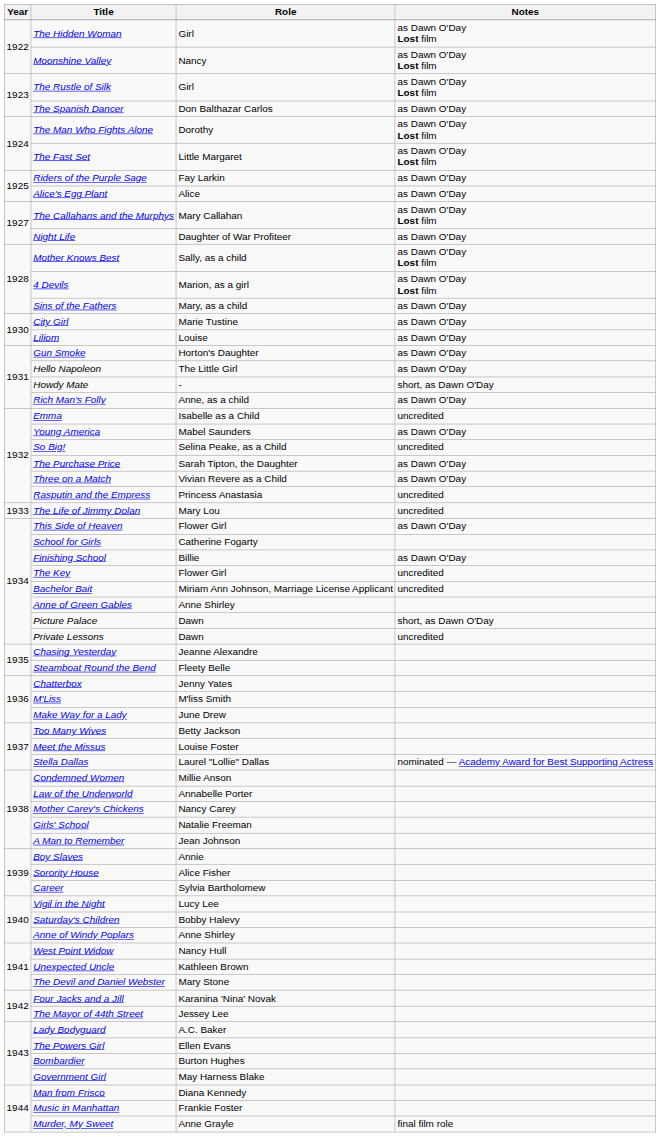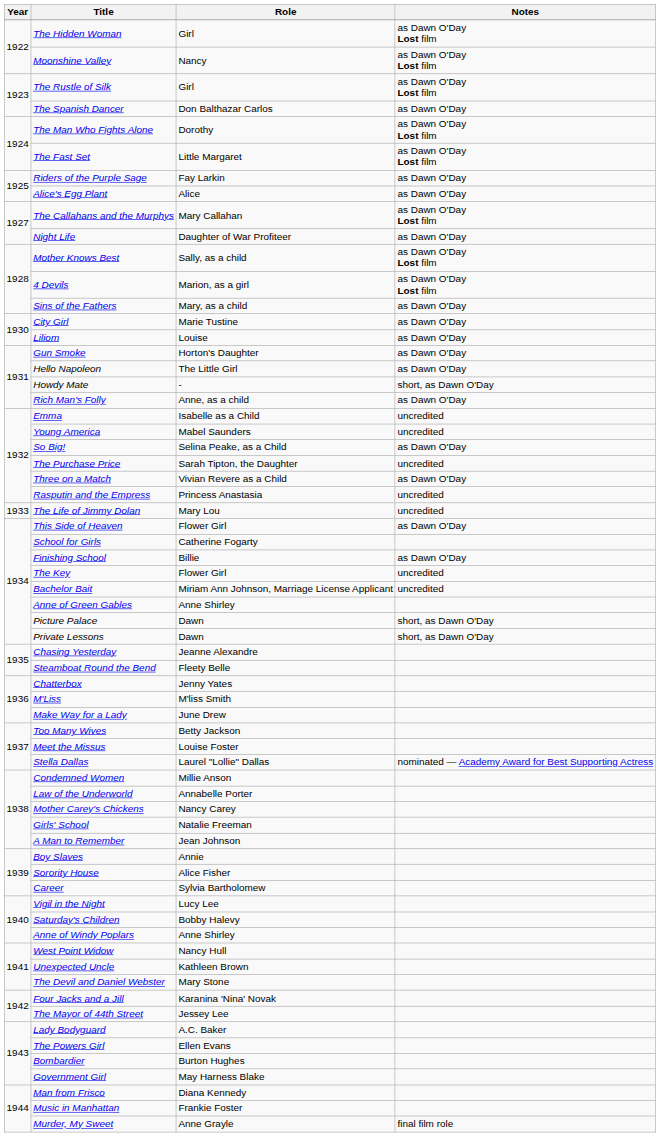 <table class="wikitable sortable">
 <tr>
 <th>Year</th>
 <th>Title</th>
 <th>Role</th>
 <th class="unsortable">Notes</th>
 </tr>
 <tr>
 </tr>
 <tr>
 <td rowspan="2">1922</td>
 <td><em><a href='#'>The Hidden Woman</a></em></td>
 <td>Girl</td>
 <td>as Dawn O'Day <br> <strong>Lost</strong> film</td>
 </tr>
 <tr>
 <td><em><a href='#'>Moonshine Valley</a></em></td>
 <td>Nancy</td>
 <td>as Dawn O'Day <br> <strong>Lost</strong> film</td>
 </tr>
 <tr>
 <td rowspan="2">1923</td>
 <td><em><a href='#'>The Rustle of Silk</a></em></td>
 <td>Girl</td>
 <td>as Dawn O'Day <br> <strong>Lost</strong> film</td>
 </tr>
 <tr>
 <td><em><a href='#'>The Spanish Dancer</a></em></td>
 <td>Don Balthazar Carlos</td>
 <td>as Dawn O'Day</td>
 </tr>
 <tr>
 <td rowspan="2">1924</td>
 <td><em><a href='#'>The Man Who Fights Alone</a></em></td>
 <td>Dorothy</td>
 <td>as Dawn O'Day <br> <strong>Lost</strong> film</td>
 </tr>
 <tr>
 <td><em><a href='#'>The Fast Set</a></em></td>
 <td>Little Margaret</td>
 <td>as Dawn O'Day <br> <strong>Lost</strong> film</td>
 </tr>
 <tr>
 <td rowspan="2">1925</td>
 <td><em><a href='#'>Riders of the Purple Sage</a></em></td>
 <td>Fay Larkin</td>
 <td>as Dawn O'Day</td>
 </tr>
 <tr>
 <td><em><a href='#'>Alice's Egg Plant</a></em></td>
 <td>Alice</td>
 <td>as Dawn O'Day</td>
 </tr>
 <tr>
 <td rowspan="2">1927</td>
 <td><em><a href='#'>The Callahans and the Murphys</a></em></td>
 <td>Mary Callahan</td>
 <td>as Dawn O'Day <br> <strong>Lost</strong> film</td>
 </tr>
 <tr>
 <td><em><a href='#'>Night Life</a></em></td>
 <td>Daughter of War Profiteer</td>
 <td>as Dawn O'Day</td>
 </tr>
 <tr>
 <td rowspan="3">1928</td>
 <td><em><a href='#'>Mother Knows Best</a></em></td>
 <td>Sally, as a child</td>
 <td>as Dawn O'Day<br> <strong>Lost</strong> film</td>
 </tr>
 <tr>
 <td><em><a href='#'>4 Devils</a></em></td>
 <td>Marion, as a girl</td>
 <td>as Dawn O'Day <br> <strong>Lost</strong> film</td>
 </tr>
 <tr>
 <td><em><a href='#'>Sins of the Fathers</a></em></td>
 <td>Mary, as a child</td>
 <td>as Dawn O'Day</td>
 </tr>
 <tr>
 <td rowspan="2">1930</td>
 <td><em><a href='#'>City Girl</a></em></td>
 <td>Marie Tustine</td>
 <td>as Dawn O'Day</td>
 </tr>
 <tr>
 <td><em><a href='#'>Liliom</a></em></td>
 <td>Louise</td>
 <td>as Dawn O'Day</td>
 </tr>
 <tr>
 <td rowspan="4">1931</td>
 <td><em><a href='#'>Gun Smoke</a></em></td>
 <td>Horton's Daughter</td>
 <td>as Dawn O'Day</td>
 </tr>
 <tr>
 <td><em>Hello Napoleon</em></td>
 <td>The Little Girl</td>
 <td>as Dawn O'Day</td>
 </tr>
 <tr>
 <td><em>Howdy Mate</em></td>
 <td>-</td>
 <td>short, as Dawn O'Day</td>
 </tr>
 <tr>
 <td><em><a href='#'>Rich Man's Folly</a></em></td>
 <td>Anne, as a child</td>
 <td>as Dawn O'Day</td>
 </tr>
 <tr>
 <td rowspan="6">1932</td>
 <td><em><a href='#'>Emma</a></em></td>
 <td>Isabelle as a Child</td>
 <td>uncredited</td>
 </tr>
 <tr>
 <td><em><a href='#'>Young America</a></em></td>
 <td>Mabel Saunders</td>
-<td>as Dawn O'Day</td>
+<td>uncredited</td>
 </tr>
 <tr>
 <td><em><a href='#'>So Big!</a></em></td>
 <td>Selina Peake, as a Child</td>
-<td>uncredited</td>
+<td>as Dawn O'Day</td>
 </tr>
 <tr>
 <td><em><a href='#'>The Purchase Price</a></em></td>
 <td>Sarah Tipton, the Daughter</td>
-<td>as Dawn O'Day</td>
+<td>uncredited</td>
 </tr>
 <tr>
 <td><em><a href='#'>Three on a Match</a></em></td>
 <td>Vivian Revere as a Child</td>
 <td>as Dawn O'Day</td>
 </tr>
 <tr>
 <td><em><a href='#'>Rasputin and the Empress</a></em></td>
 <td>Princess Anastasia</td>
 <td>uncredited</td>
 </tr>
 <tr>
 <td>1933</td>
 <td><em><a href='#'>The Life of Jimmy Dolan</a></em></td>
 <td>Mary Lou</td>
 <td>uncredited</td>
 </tr>
 <tr>
 <td rowspan="8">1934</td>
 <td><em><a href='#'>This Side of Heaven</a></em></td>
 <td>Flower Girl</td>
 <td>as Dawn O'Day</td>
 </tr>
 <tr>
 <td><em><a href='#'>School for Girls</a></em></td>
 <td>Catherine Fogarty</td>
 <td></td>
 </tr>
 <tr>
 <td><em><a href='#'>Finishing School</a></em></td>
 <td>Billie</td>
 <td>as Dawn O'Day</td>
 </tr>
 <tr>
 <td><em><a href='#'>The Key</a></em></td>
 <td>Flower Girl</td>
 <td>uncredited</td>
 </tr>
 <tr>
 <td><em><a href='#'>Bachelor Bait</a></em></td>
 <td>Miriam Ann Johnson, Marriage License Applicant</td>
 <td>uncredited</td>
 </tr>
 <tr>
 <td><em><a href='#'>Anne of Green Gables</a></em></td>
 <td>Anne Shirley</td>
 <td></td>
 </tr>
 <tr>
 <td><em>Picture Palace</em></td>
 <td>Dawn</td>
 <td>short, as Dawn O'Day</td>
 </tr>
 <tr>
 <td><em>Private Lessons</em></td>
 <td>Dawn</td>
-<td>uncredited</td>
+<td>short, as Dawn O'Day</td>
 </tr>
 <tr>
 <td rowspan="2">1935</td>
 <td><em><a href='#'>Chasing Yesterday</a></em></td>
 <td>Jeanne Alexandre</td>
 <td></td>
 </tr>
 <tr>
 <td><em><a href='#'>Steamboat Round the Bend</a></em></td>
 <td>Fleety Belle</td>
 <td></td>
 </tr>
 <tr>
 <td rowspan="3">1936</td>
 <td><em><a href='#'>Chatterbox</a></em></td>
 <td>Jenny Yates</td>
 <td></td>
 </tr>
 <tr>
 <td><em><a href='#'>M'Liss</a></em></td>
 <td>M'liss Smith</td>
 <td></td>
 </tr>
 <tr>
 <td><em><a href='#'>Make Way for a Lady</a></em></td>
 <td>June Drew</td>
 <td></td>
 </tr>
 <tr>
 <td rowspan="3">1937</td>
 <td><em><a href='#'>Too Many Wives</a></em></td>
 <td>Betty Jackson</td>
 <td></td>
 </tr>
 <tr>
 <td><em><a href='#'>Meet the Missus</a></em></td>
 <td>Louise Foster</td>
 <td></td>
 </tr>
 <tr>
 <td><em><a href='#'>Stella Dallas</a></em></td>
 <td>Laurel "Lollie" Dallas</td>
 <td>nominated — <a href='#'>Academy Award for Best Supporting Actress</a></td>
 </tr>
 <tr>
 <td rowspan="5">1938</td>
 <td><em><a href='#'>Condemned Women</a></em></td>
 <td>Millie Anson</td>
 <td></td>
 </tr>
 <tr>
 <td><em><a href='#'>Law of the Underworld</a></em></td>
 <td>Annabelle Porter</td>
 <td></td>
 </tr>
 <tr>
 <td><em><a href='#'>Mother Carey's Chickens</a></em></td>
 <td>Nancy Carey</td>
 <td></td>
 </tr>
 <tr>
 <td><em><a href='#'>Girls' School</a></em></td>
 <td>Natalie Freeman</td>
 <td></td>
 </tr>
 <tr>
 <td><em><a href='#'>A Man to Remember</a></em></td>
 <td>Jean Johnson</td>
 <td></td>
 </tr>
 <tr>
 <td rowspan="3">1939</td>
 <td><em><a href='#'>Boy Slaves</a></em></td>
 <td>Annie</td>
 <td></td>
 </tr>
 <tr>
 <td><em><a href='#'>Sorority House</a></em></td>
 <td>Alice Fisher</td>
 <td></td>
 </tr>
 <tr>
 <td><em><a href='#'>Career</a></em></td>
 <td>Sylvia Bartholomew</td>
 <td></td>
 </tr>
 <tr>
 <td rowspan="3">1940</td>
 <td><em><a href='#'>Vigil in the Night</a></em></td>
 <td>Lucy Lee</td>
 <td></td>
 </tr>
 <tr>
 <td><em><a href='#'>Saturday's Children</a></em></td>
 <td>Bobby Halevy</td>
 <td></td>
 </tr>
 <tr>
 <td><em><a href='#'>Anne of Windy Poplars</a></em></td>
 <td>Anne Shirley</td>
 <td></td>
 </tr>
 <tr>
 <td rowspan="3">1941</td>
 <td><em><a href='#'>West Point Widow</a></em></td>
 <td>Nancy Hull</td>
 <td></td>
 </tr>
 <tr>
 <td><em><a href='#'>Unexpected Uncle</a></em></td>
 <td>Kathleen Brown</td>
 <td></td>
 </tr>
 <tr>
 <td><em><a href='#'>The Devil and Daniel Webster</a></em></td>
 <td>Mary Stone</td>
 <td></td>
 </tr>
 <tr>
 <td rowspan="2">1942</td>
 <td><em><a href='#'>Four Jacks and a Jill</a></em></td>
 <td>Karanina 'Nina' Novak</td>
 <td></td>
 </tr>
 <tr>
 <td><em><a href='#'>The Mayor of 44th Street</a></em></td>
 <td>Jessey Lee</td>
 <td></td>
 </tr>
 <tr>
 <td rowspan="4">1943</td>
 <td><em><a href='#'>Lady Bodyguard</a></em></td>
 <td>A.C. Baker</td>
 <td></td>
 </tr>
 <tr>
 <td><em><a href='#'>The Powers Girl</a></em></td>
 <td>Ellen Evans</td>
 <td></td>
 </tr>
 <tr>
 <td><em><a href='#'>Bombardier</a></em></td>
 <td>Burton Hughes</td>
 <td></td>
 </tr>
 <tr>
 <td><em><a href='#'>Government Girl</a></em></td>
 <td>May Harness Blake</td>
 <td></td>
 </tr>
 <tr>
 <td rowspan="4">1944</td>
 <td><em><a href='#'>Man from Frisco</a></em></td>
 <td>Diana Kennedy</td>
 <td></td>
 </tr>
 <tr>
 <td><em><a href='#'>Music in Manhattan</a></em></td>
 <td>Frankie Foster</td>
 <td></td>
 </tr>
 <tr>
 <td><em><a href='#'>Murder, My Sweet</a></em></td>
 <td>Anne Grayle</td>
 <td>final film role</td>
 </tr>
 </table>
